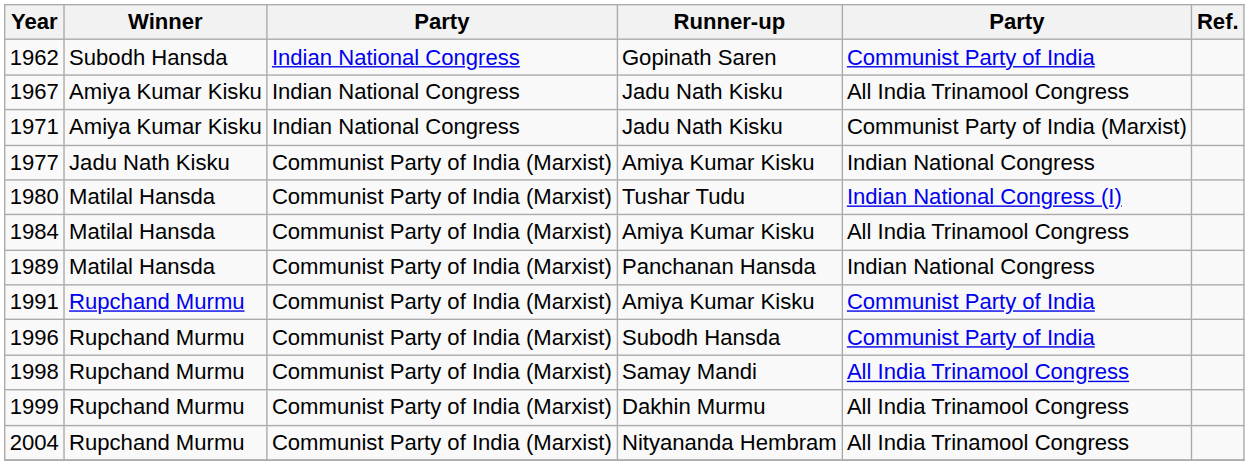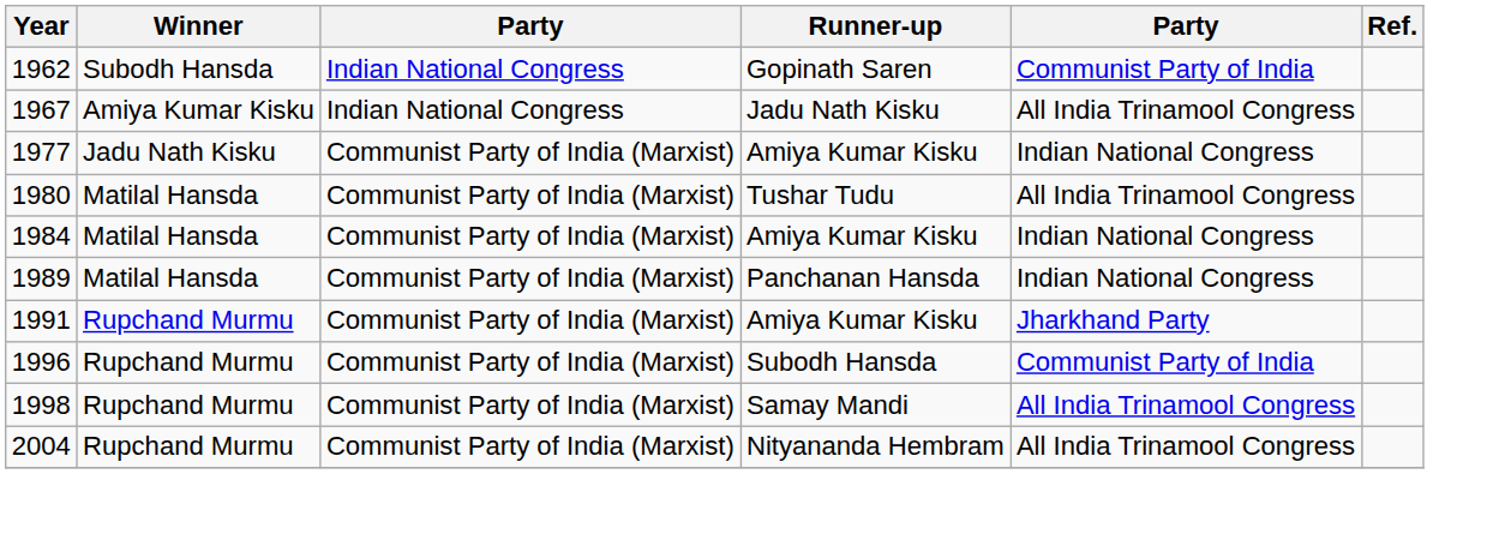 <table class="wikitable sortable">
 <tr>
 <th>Year</th>
 <th>Winner</th>
 <th>Party</th>
 <th>Runner-up</th>
 <th>Party</th>
 <th>Ref.</th>
 </tr>
 <tr>
 <td>1962</td>
 <td>Subodh Hansda</td>
 <td><a href='#'>Indian National Congress</a></td>
 <td>Gopinath Saren</td>
 <td><a href='#'>Communist Party of India</a></td>
 <td></td>
 </tr>
 <tr>
 <td>1967</td>
 <td>Amiya Kumar Kisku</td>
 <td>Indian National Congress</td>
 <td>Jadu Nath Kisku</td>
 <td>All India Trinamool Congress</td>
 <td></td>
 </tr>
 <tr>
-<td>1971</td>
-<td>Amiya Kumar Kisku</td>
-<td>Indian National Congress</td>
-<td>Jadu Nath Kisku</td>
-<td>Communist Party of India (Marxist)</td>
-<td></td>
-</tr>
-<tr>
 <td>1977</td>
 <td>Jadu Nath Kisku</td>
 <td>Communist Party of India (Marxist)</td>
 <td>Amiya Kumar Kisku</td>
 <td>Indian National Congress</td>
 <td></td>
 </tr>
 <tr>
 <td>1980</td>
 <td>Matilal Hansda</td>
 <td>Communist Party of India (Marxist)</td>
 <td>Tushar Tudu</td>
-<td><a href='#'>Indian National Congress (I)</a></td>
+<td>All India Trinamool Congress</td>
 <td></td>
 </tr>
 <tr>
 <td>1984</td>
 <td>Matilal Hansda</td>
 <td>Communist Party of India (Marxist)</td>
 <td>Amiya Kumar Kisku</td>
-<td>All India Trinamool Congress</td>
+<td>Indian National Congress</td>
 <td></td>
 </tr>
 <tr>
 <td>1989</td>
 <td>Matilal Hansda</td>
 <td>Communist Party of India (Marxist)</td>
 <td>Panchanan Hansda</td>
 <td>Indian National Congress</td>
 <td></td>
 </tr>
 <tr>
 <td>1991</td>
 <td><a href='#'>Rupchand Murmu</a></td>
 <td>Communist Party of India (Marxist)</td>
 <td>Amiya Kumar Kisku</td>
-<td><a href='#'>Communist Party of India</a></td>
+<td><a href='#'>Jharkhand Party</a></td>
 <td></td>
 </tr>
 <tr>
 <td>1996</td>
 <td>Rupchand Murmu</td>
 <td>Communist Party of India (Marxist)</td>
 <td>Subodh Hansda</td>
 <td><a href='#'>Communist Party of India</a></td>
 <td></td>
 </tr>
 <tr>
 <td>1998</td>
 <td>Rupchand Murmu</td>
 <td>Communist Party of India (Marxist)</td>
 <td>Samay Mandi</td>
 <td><a href='#'>All India Trinamool Congress</a></td>
 <td></td>
 </tr>
 <tr>
-<td>1999</td>
-<td>Rupchand Murmu</td>
-<td>Communist Party of India (Marxist)</td>
-<td>Dakhin Murmu</td>
-<td>All India Trinamool Congress</td>
-<td></td>
-</tr>
-<tr>
 <td>2004</td>
 <td>Rupchand Murmu</td>
 <td>Communist Party of India (Marxist)</td>
 <td>Nityananda Hembram</td>
 <td>All India Trinamool Congress</td>
 <td></td>
 </tr>
 <tr>
 </tr>
 </table>
